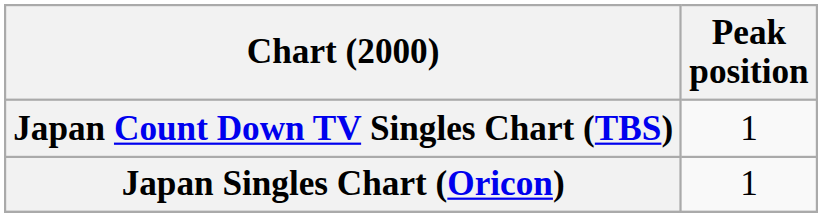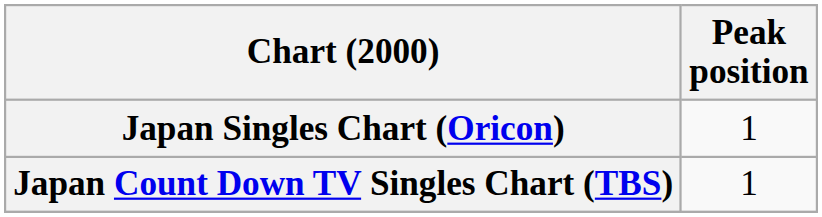 <table class="wikitable plainrowheaders">
 <tr>
 <th>Chart (2000)</th>
 <th>Peak<br>position</th>
 </tr>
 <tr>
-<th scope="row">Japan <a href='#'>Count Down TV</a> Singles Chart (<a href='#'>TBS</a>)</th>
+<th scope="row">Japan Singles Chart (<a href='#'>Oricon</a>)</th>
 <td align="center">1</td>
 </tr>
 <tr>
-<th scope="row">Japan Singles Chart (<a href='#'>Oricon</a>)</th>
+<th scope="row">Japan <a href='#'>Count Down TV</a> Singles Chart (<a href='#'>TBS</a>)</th>
 <td align="center">1</td>
 </tr>
 <tr>
 </tr>
 </table>
